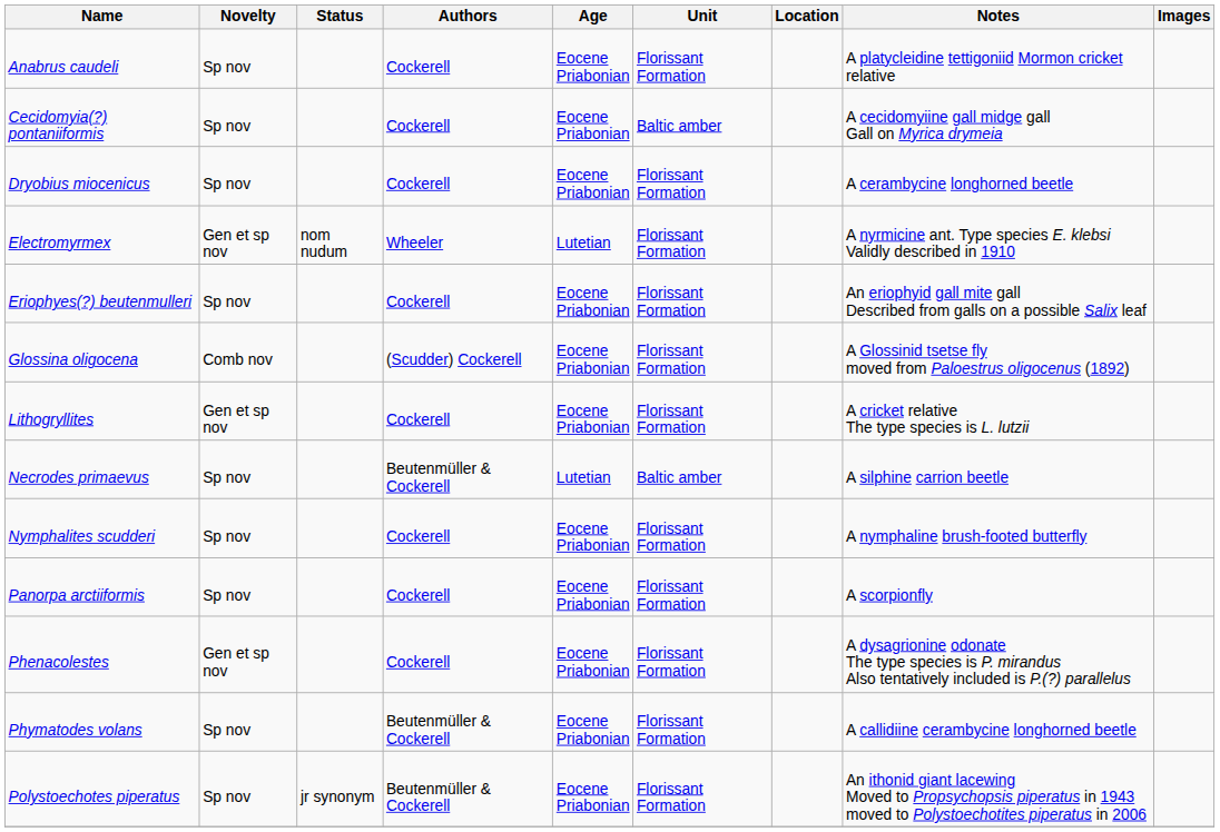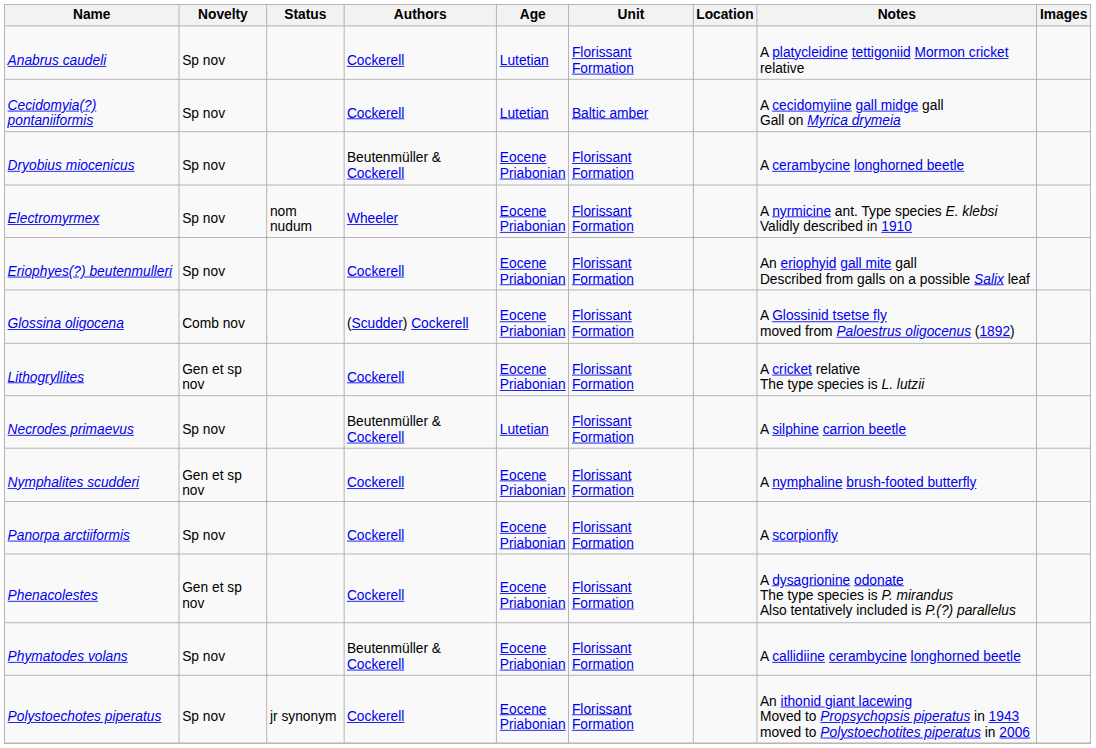 <table class="wikitable sortable" align="center" width="100%">
 <tr>
 <th>Name</th>
 <th>Novelty</th>
 <th>Status</th>
 <th>Authors</th>
 <th>Age</th>
 <th>Unit</th>
 <th>Location</th>
 <th>Notes</th>
 <th>Images</th>
 </tr>
 <tr>
 <td><br><em><a href='#'>Anabrus caudeli</a></em></td>
 <td><br>Sp nov</td>
 <td></td>
 <td><br><a href='#'>Cockerell</a></td>
-<td><br><a href='#'>Eocene</a><br><a href='#'>Priabonian</a></td>
+<td><br><a href='#'>Lutetian</a></td>
 <td><br><a href='#'>Florissant Formation</a></td>
 <td><br><br></td>
 <td><br>A <a href='#'>platycleidine</a> <a href='#'>tettigoniid</a> <a href='#'>Mormon cricket</a> relative</td>
 <td><br></td>
 </tr>
 <tr>
 <td><br><em><a href='#'>Cecidomyia(?) pontaniiformis</a></em></td>
 <td><br>Sp nov</td>
 <td></td>
 <td><br><a href='#'>Cockerell</a></td>
-<td><br><a href='#'>Eocene</a><br><a href='#'>Priabonian</a></td>
+<td><br><a href='#'>Lutetian</a></td>
 <td><br><a href='#'>Baltic amber</a></td>
 <td><br><br></td>
 <td><br>A <a href='#'>cecidomyiine</a> <a href='#'>gall midge</a> gall<br> Gall on <em><a href='#'>Myrica drymeia</a></em></td>
 <td><br></td>
 </tr>
 <tr>
 <td><br><em><a href='#'>Dryobius miocenicus</a></em></td>
 <td><br>Sp nov</td>
 <td></td>
-<td><br><a href='#'>Cockerell</a></td>
+<td><br>Beutenmüller & <a href='#'>Cockerell</a></td>
 <td><br><a href='#'>Eocene</a><br><a href='#'>Priabonian</a></td>
 <td><br><a href='#'>Florissant Formation</a></td>
 <td><br><br></td>
 <td><br>A <a href='#'>cerambycine</a> <a href='#'>longhorned beetle</a></td>
 <td><br></td>
 </tr>
 <tr>
 <td><br><em><a href='#'>Electromyrmex</a></em></td>
-<td><br>Gen et sp nov</td>
+<td><br>Sp nov</td>
 <td><br>nom nudum</td>
 <td><br><a href='#'>Wheeler</a></td>
-<td><br><a href='#'>Lutetian</a></td>
+<td><br><a href='#'>Eocene</a><br><a href='#'>Priabonian</a></td>
 <td><br><a href='#'>Florissant Formation</a></td>
 <td><br></td>
 <td><br>A <a href='#'>nyrmicine</a> ant.  Type species <em>E. klebsi</em><br>Validly described in <a href='#'>1910</a></td>
 <td><br></td>
 </tr>
 <tr>
 <td><br><em><a href='#'>Eriophyes(?) beutenmulleri</a></em></td>
 <td><br>Sp nov</td>
 <td></td>
 <td><br><a href='#'>Cockerell</a></td>
 <td><br><a href='#'>Eocene</a><br><a href='#'>Priabonian</a></td>
 <td><br><a href='#'>Florissant Formation</a></td>
 <td><br><br></td>
 <td><br>An <a href='#'>eriophyid</a> <a href='#'>gall mite</a> gall<br> Described from galls on a possible <em><a href='#'>Salix</a></em> leaf</td>
 <td><br></td>
 </tr>
 <tr>
 <td><br><em><a href='#'>Glossina oligocena</a></em></td>
 <td><br>Comb nov</td>
 <td></td>
 <td><br>(<a href='#'>Scudder</a>) <a href='#'>Cockerell</a></td>
 <td><br><a href='#'>Eocene</a><br><a href='#'>Priabonian</a></td>
 <td><br><a href='#'>Florissant Formation</a></td>
 <td><br><br></td>
 <td><br>A <a href='#'>Glossinid tsetse fly</a><br> moved from <em><a href='#'>Paloestrus oligocenus</a></em> (<a href='#'>1892</a>)</td>
 <td><br></td>
 </tr>
 <tr>
 <td><br><em><a href='#'>Lithogryllites</a></em></td>
 <td><br>Gen et sp nov</td>
 <td></td>
 <td><br><a href='#'>Cockerell</a></td>
 <td><br><a href='#'>Eocene</a><br><a href='#'>Priabonian</a></td>
 <td><br><a href='#'>Florissant Formation</a></td>
 <td><br><br></td>
 <td><br>A <a href='#'>cricket</a> relative<br>The type species is <em>L. lutzii</em></td>
 <td><br></td>
 </tr>
 <tr>
 <td><br><em><a href='#'>Necrodes primaevus</a></em></td>
 <td><br>Sp nov</td>
 <td></td>
 <td><br>Beutenmüller & <a href='#'>Cockerell</a></td>
 <td><br><a href='#'>Lutetian</a></td>
-<td><br><a href='#'>Baltic amber</a></td>
+<td><br><a href='#'>Florissant Formation</a></td>
 <td><br><br></td>
 <td><br>A <a href='#'>silphine</a> <a href='#'>carrion beetle</a></td>
 <td><br></td>
 </tr>
 <tr>
 <td><br><em><a href='#'>Nymphalites scudderi</a></em></td>
-<td><br>Sp nov</td>
+<td><br>Gen et sp nov</td>
 <td></td>
 <td><br><a href='#'>Cockerell</a></td>
 <td><br><a href='#'>Eocene</a><br><a href='#'>Priabonian</a></td>
 <td><br><a href='#'>Florissant Formation</a></td>
 <td><br><br></td>
 <td><br>A <a href='#'>nymphaline</a> <a href='#'>brush-footed butterfly</a></td>
 <td><br></td>
 </tr>
 <tr>
 <td><br><em><a href='#'>Panorpa arctiiformis</a></em></td>
 <td><br>Sp nov</td>
 <td></td>
 <td><br><a href='#'>Cockerell</a></td>
 <td><br><a href='#'>Eocene</a><br><a href='#'>Priabonian</a></td>
 <td><br><a href='#'>Florissant Formation</a></td>
 <td><br><br></td>
 <td><br>A <a href='#'>scorpionfly</a></td>
 <td><br></td>
 </tr>
 <tr>
 <td><br><em><a href='#'>Phenacolestes</a></em></td>
 <td><br>Gen et sp nov</td>
 <td></td>
 <td><br><a href='#'>Cockerell</a></td>
 <td><br><a href='#'>Eocene</a><br><a href='#'>Priabonian</a></td>
 <td><br><a href='#'>Florissant Formation</a></td>
 <td><br><br></td>
 <td><br>A <a href='#'>dysagrionine</a> <a href='#'>odonate</a><br>The type species is <em>P. mirandus</em><br> Also tentatively included is <em>P.(?) parallelus</em></td>
 <td><br></td>
 </tr>
 <tr>
 <td><br><em><a href='#'>Phymatodes volans</a></em></td>
 <td><br>Sp nov</td>
 <td></td>
 <td><br>Beutenmüller & <a href='#'>Cockerell</a></td>
 <td><br><a href='#'>Eocene</a><br><a href='#'>Priabonian</a></td>
 <td><br><a href='#'>Florissant Formation</a></td>
 <td><br><br></td>
 <td><br>A <a href='#'>callidiine</a> <a href='#'>cerambycine</a> <a href='#'>longhorned beetle</a></td>
 <td><br></td>
 </tr>
 <tr>
 <td><br><em><a href='#'>Polystoechotes piperatus</a></em></td>
 <td><br>Sp nov</td>
 <td><br>jr synonym</td>
-<td><br>Beutenmüller & <a href='#'>Cockerell</a></td>
+<td><br><a href='#'>Cockerell</a></td>
 <td><br><a href='#'>Eocene</a><br><a href='#'>Priabonian</a></td>
 <td><br><a href='#'>Florissant Formation</a></td>
 <td><br><br></td>
 <td><br>An <a href='#'>ithonid giant lacewing</a><br>Moved to <em><a href='#'>Propsychopsis piperatus</a></em> in <a href='#'>1943</a><br>moved to <em><a href='#'>Polystoechotites piperatus</a></em> in <a href='#'>2006</a></td>
 <td><br></td>
 </tr>
 <tr>
 </tr>
 </table>
